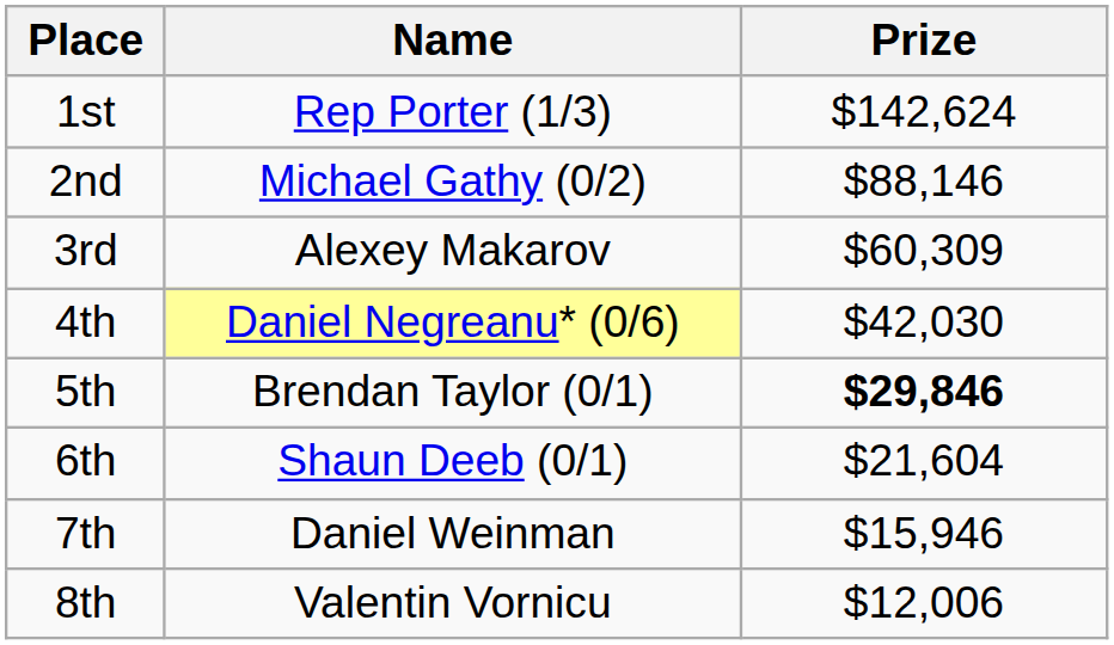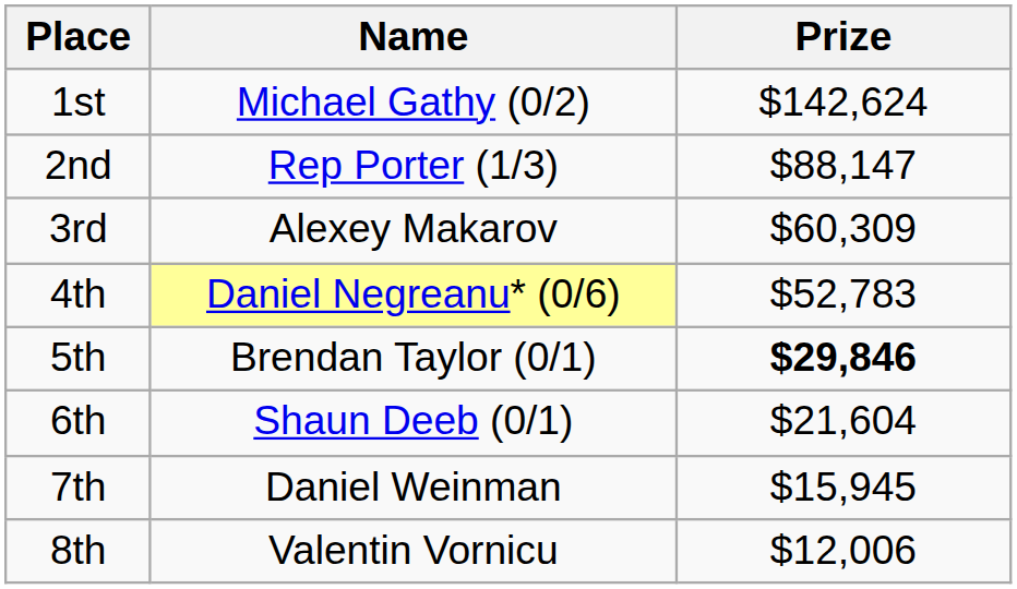 <table class="wikitable">
 <tr>
 <th width="50">Place</th>
 <th width="200">Name</th>
 <th width="125">Prize</th>
 </tr>
 <tr>
 <td align = "center">1st</td>
-<td align = "center"><a href='#'>Rep Porter</a> (1/3)</td>
+<td align = "center"><a href='#'>Michael Gathy</a> (0/2)</td>
 <td align = "center">$142,624</td>
 </tr>
 <tr>
 <td align = "center">2nd</td>
-<td align = "center"><a href='#'>Michael Gathy</a> (0/2)</td>
-<td align = "center">$88,146</td>
+<td align = "center"><a href='#'>Rep Porter</a> (1/3)</td>
+<td align = "center">$88,147</td>
 </tr>
 <tr>
 <td align = "center">3rd</td>
 <td align = "center">Alexey Makarov</td>
 <td align = "center">$60,309</td>
 </tr>
 <tr>
 <td align = "center">4th</td>
 <td align = "center" bgcolor="#FFFF99"><a href='#'>Daniel Negreanu</a>* (0/6)</td>
-<td align = "center">$42,030</td>
+<td align = "center">$52,783</td>
 </tr>
 <tr>
 <td align = "center">5th</td>
 <td align = "center">Brendan Taylor (0/1)</td>
 <td align = "center"><strong>$29,846</strong></td>
 </tr>
 <tr>
 <td align = "center">6th</td>
 <td align = "center"><a href='#'>Shaun Deeb</a> (0/1)</td>
 <td align = "center">$21,604</td>
 </tr>
 <tr>
 <td align = "center">7th</td>
 <td align = "center">Daniel Weinman</td>
-<td align = "center">$15,946</td>
+<td align = "center">$15,945</td>
 </tr>
 <tr>
 <td align = "center">8th</td>
 <td align = "center">Valentin Vornicu</td>
 <td align = "center">$12,006</td>
 </tr>
 </table>
